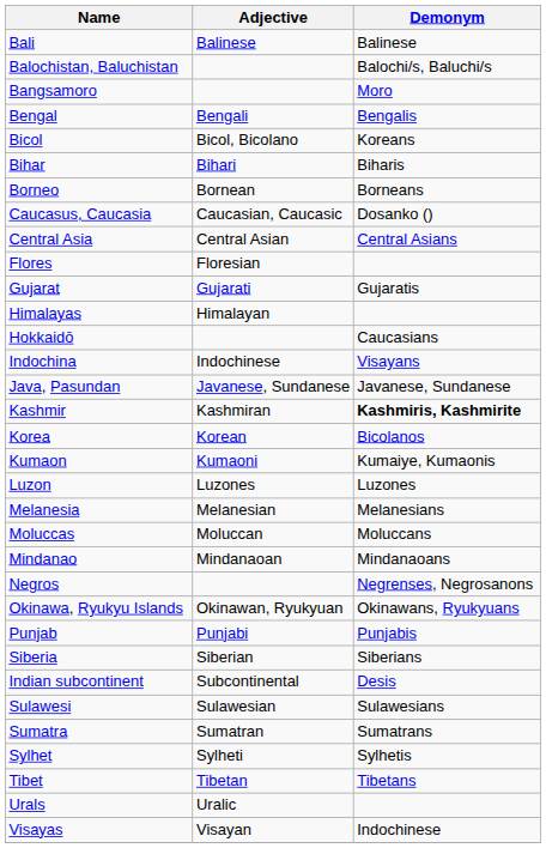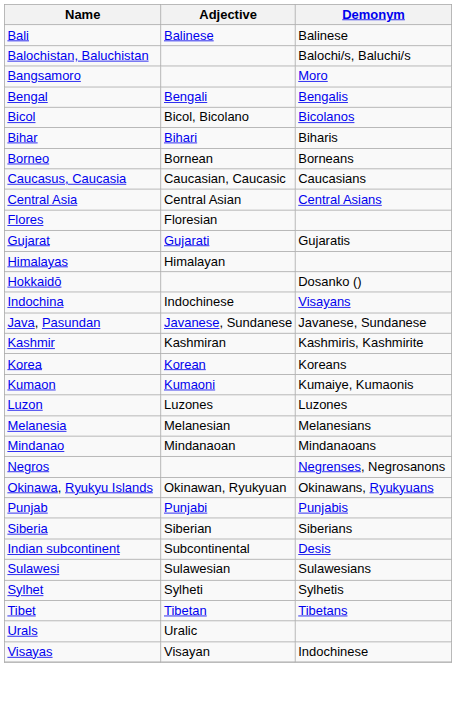 <table class="wikitable">
 <tr>
 <th style="width:35%;">Name</th>
 <th style="width:30%;">Adjective</th>
 <th><a href='#'>Demonym</a></th>
 </tr>
 <tr>
 <td><a href='#'>Bali</a></td>
 <td><a href='#'>Balinese</a></td>
 <td>Balinese</td>
 </tr>
 <tr>
 <td><a href='#'>Balochistan, Baluchistan</a></td>
 <td></td>
 <td>Balochi/s, Baluchi/s</td>
 </tr>
 <tr>
 <td><a href='#'>Bangsamoro</a></td>
 <td></td>
 <td><a href='#'>Moro</a></td>
 </tr>
 <tr>
 <td><a href='#'>Bengal</a></td>
 <td><a href='#'>Bengali</a></td>
 <td><a href='#'>Bengalis</a></td>
 </tr>
 <tr>
 <td><a href='#'>Bicol</a></td>
 <td>Bicol, Bicolano</td>
-<td>Koreans</td>
+<td><a href='#'>Bicolanos</a></td>
 </tr>
 <tr>
 <td><a href='#'>Bihar</a></td>
 <td><a href='#'>Bihari</a></td>
 <td>Biharis</td>
 </tr>
 <tr>
 <td><a href='#'>Borneo</a></td>
 <td>Bornean</td>
 <td>Borneans</td>
 </tr>
 <tr>
 <td><a href='#'>Caucasus, Caucasia</a></td>
 <td>Caucasian, Caucasic</td>
-<td>Dosanko ()<br></td>
+<td>Caucasians</td>
 </tr>
 <tr>
 <td><a href='#'>Central Asia</a></td>
 <td>Central Asian</td>
 <td><a href='#'>Central Asians</a></td>
 </tr>
 <tr>
 <td><a href='#'>Flores</a></td>
 <td>Floresian</td>
 <td></td>
 </tr>
 <tr>
 <td><a href='#'>Gujarat</a></td>
 <td><a href='#'>Gujarati</a></td>
 <td>Gujaratis</td>
 </tr>
 <tr>
 <td><a href='#'>Himalayas</a></td>
 <td>Himalayan</td>
 <td></td>
 </tr>
 <tr>
 <td><a href='#'>Hokkaidō</a></td>
 <td></td>
-<td>Caucasians</td>
+<td>Dosanko ()<br></td>
 </tr>
 <tr>
 <td><a href='#'>Indochina</a></td>
 <td>Indochinese</td>
 <td><a href='#'>Visayans</a></td>
 </tr>
 <tr>
 <td><a href='#'>Java</a>, <a href='#'>Pasundan</a></td>
 <td><a href='#'>Javanese</a>, Sundanese</td>
 <td>Javanese, Sundanese</td>
 </tr>
 <tr>
 <td><a href='#'>Kashmir</a></td>
 <td>Kashmiran</td>
-<td><strong>Kashmiris, Kashmirite</strong></td>
+<td>Kashmiris, Kashmirite</td>
 </tr>
 <tr>
 <td><a href='#'>Korea</a></td>
 <td><a href='#'>Korean</a></td>
-<td><a href='#'>Bicolanos</a></td>
+<td>Koreans</td>
 </tr>
 <tr>
 <td><a href='#'>Kumaon</a></td>
 <td><a href='#'>Kumaoni</a></td>
 <td>Kumaiye, Kumaonis</td>
 </tr>
 <tr>
 <td><a href='#'>Luzon</a></td>
 <td>Luzones</td>
 <td>Luzones</td>
 </tr>
 <tr>
 <td><a href='#'>Melanesia</a></td>
 <td>Melanesian</td>
 <td>Melanesians</td>
-</tr>
-<tr>
-<td><a href='#'>Moluccas</a></td>
-<td>Moluccan</td>
-<td>Moluccans</td>
 </tr>
 <tr>
 <td><a href='#'>Mindanao</a></td>
 <td>Mindanaoan</td>
 <td>Mindanaoans</td>
 </tr>
 <tr>
 <td><a href='#'>Negros</a></td>
 <td></td>
 <td><a href='#'>Negrenses</a>, Negrosanons</td>
 </tr>
 <tr>
 <td><a href='#'>Okinawa</a>, <a href='#'>Ryukyu Islands</a></td>
 <td>Okinawan, Ryukyuan</td>
 <td>Okinawans, <a href='#'>Ryukyuans</a></td>
 </tr>
 <tr>
 <td><a href='#'>Punjab</a></td>
 <td><a href='#'>Punjabi</a></td>
 <td><a href='#'>Punjabis</a></td>
 </tr>
 <tr>
 <td><a href='#'>Siberia</a></td>
 <td>Siberian</td>
 <td>Siberians</td>
 </tr>
 <tr>
 <td><a href='#'>Indian subcontinent</a></td>
 <td>Subcontinental</td>
 <td><a href='#'>Desis</a></td>
 </tr>
 <tr>
 <td><a href='#'>Sulawesi</a></td>
 <td>Sulawesian</td>
 <td>Sulawesians</td>
 </tr>
 <tr>
-<td><a href='#'>Sumatra</a></td>
-<td>Sumatran</td>
-<td>Sumatrans</td>
-</tr>
-<tr>
 <td><a href='#'>Sylhet</a></td>
 <td>Sylheti</td>
 <td>Sylhetis</td>
 </tr>
 <tr>
 <td><a href='#'>Tibet</a></td>
 <td><a href='#'>Tibetan</a></td>
 <td><a href='#'>Tibetans</a></td>
 </tr>
 <tr>
 <td><a href='#'>Urals</a></td>
 <td>Uralic</td>
 <td></td>
 </tr>
 <tr>
 <td><a href='#'>Visayas</a></td>
 <td>Visayan</td>
 <td>Indochinese</td>
 </tr>
 <tr>
 </tr>
 </table>
